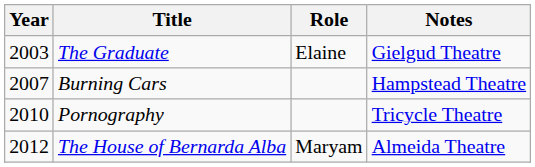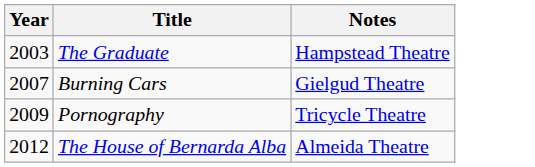 <table class="wikitable sortable">
 <tr>
 <th>Year</th>
 <th>Title</th>
-<th>Role</th>
 <th>Notes</th>
 </tr>
 <tr>
 <td>2003</td>
 <td><em><a href='#'>The Graduate</a></em></td>
-<td>Elaine</td>
-<td><a href='#'>Gielgud Theatre</a></td>
+<td><a href='#'>Hampstead Theatre</a></td>
 </tr>
 <tr>
 <td>2007</td>
 <td><em>Burning Cars</em></td>
-<td></td>
-<td><a href='#'>Hampstead Theatre</a></td>
+<td><a href='#'>Gielgud Theatre</a></td>
 </tr>
 <tr>
-<td>2010</td>
+<td>2009</td>
 <td><em>Pornography</em></td>
-<td></td>
 <td><a href='#'>Tricycle Theatre</a></td>
 </tr>
 <tr>
 <td>2012</td>
 <td><em><a href='#'>The House of Bernarda Alba</a></em></td>
-<td>Maryam</td>
 <td><a href='#'>Almeida Theatre</a></td>
 </tr>
 </table>
